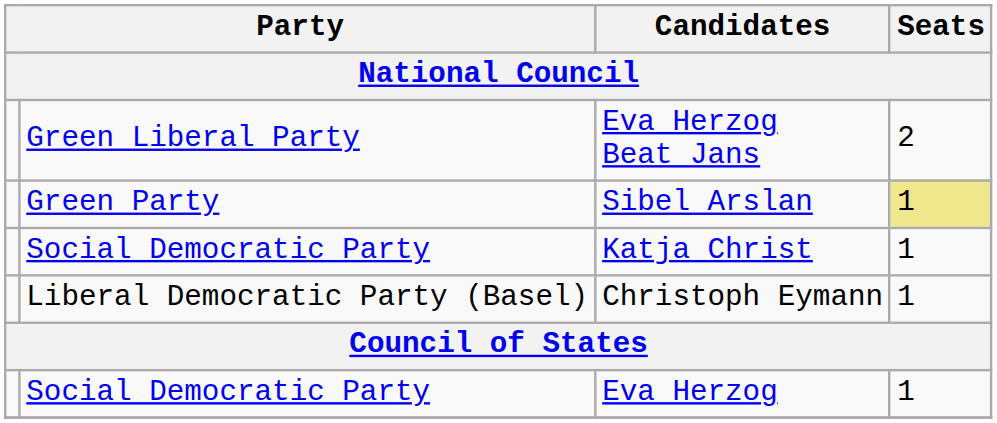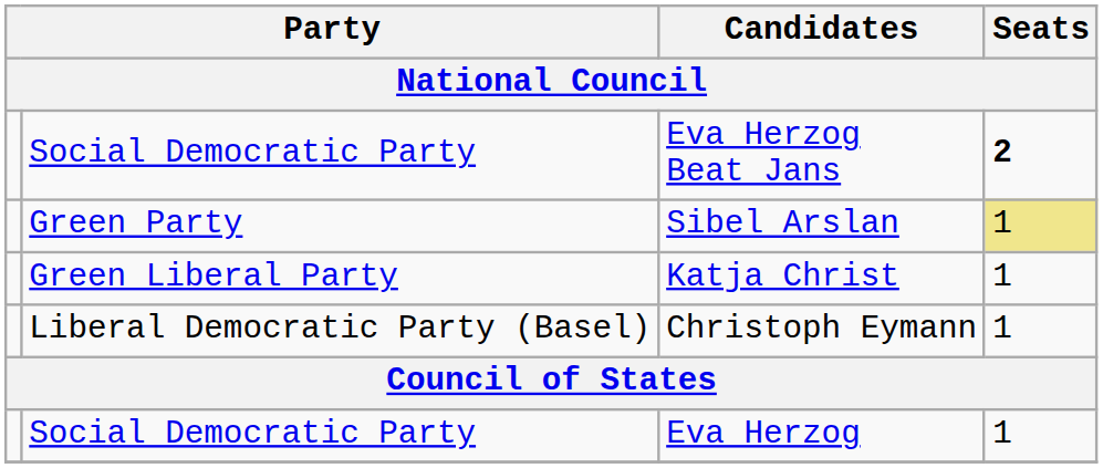 <table class="wikitable" style="font-size:95%;">
 <tr>
 <th colspan=2>Party</th>
 <th>Candidates</th>
 <th>Seats</th>
 </tr>
 <tr>
 <th colspan=4><a href='#'>National Council</a></th>
 </tr>
 <tr>
 <td bgcolor=></td>
-<td align=left><a href='#'>Green Liberal Party</a></td>
+<td align=left><a href='#'>Social Democratic Party</a></td>
 <td><a href='#'>Eva Herzog</a><br><a href='#'>Beat Jans</a></td>
-<td>2</td>
+<td><strong>2</strong></td>
 </tr>
 <tr>
 <td bgcolor=></td>
 <td align=left><a href='#'>Green Party</a></td>
 <td><a href='#'>Sibel Arslan</a></td>
 <td style="background: khaki;">1</td>
 </tr>
 <tr>
 <td bgcolor=></td>
-<td align=left><a href='#'>Social Democratic Party</a></td>
+<td align=left><a href='#'>Green Liberal Party</a></td>
 <td><a href='#'>Katja Christ</a></td>
 <td>1</td>
 </tr>
 <tr>
 <td bgcolor=></td>
 <td align=left>Liberal Democratic Party (Basel)</td>
 <td>Christoph Eymann</td>
 <td>1</td>
 </tr>
 <tr>
 <th colspan=6><a href='#'>Council of States</a></th>
 </tr>
 <tr>
 <td bgcolor=></td>
 <td align=left><a href='#'>Social Democratic Party</a></td>
 <td><a href='#'>Eva Herzog</a></td>
 <td>1</td>
 </tr>
 <tr>
 </tr>
 </table>
